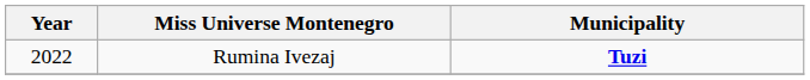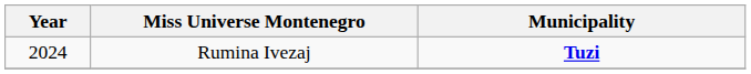 <table class="wikitable sortable" style="font-size: 95%; text-align:center">
 <tr>
 <th width="60">Year</th>
 <th width="250">Miss Universe Montenegro</th>
 <th width="250">Municipality</th>
 </tr>
 <tr>
-<td>2022</td>
+<td>2024</td>
 <td>Rumina Ivezaj</td>
 <td><strong><a href='#'>Tuzi</a></strong></td>
 </tr>
 <tr>
 </tr>
 </table>
